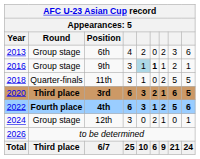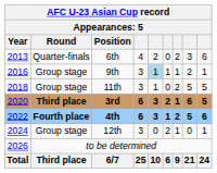 <table class="wikitable" style="text-align: center;font-size:90%;">
 <tr>
 <th colspan=9><a href='#'>AFC U-23 Asian Cup</a> record</th>
 </tr>
 <tr>
 <th colspan=9>Appearances: 5</th>
 </tr>
 <tr>
 <th>Year</th>
 <th>Round</th>
 <th>Position</th>
 <th></th>
 <th></th>
 <th></th>
 <th></th>
 <th></th>
 <th></th>
 </tr>
 <tr>
 <td> <a href='#'>2013</a></td>
-<td>Group stage</td>
+<td>Quarter-finals</td>
 <td>6th</td>
 <td>4</td>
 <td>2</td>
 <td>0</td>
 <td>2</td>
 <td>3</td>
 <td>6</td>
 </tr>
 <tr>
 <td> <a href='#'>2016</a></td>
 <td>Group stage</td>
 <td>9th</td>
 <td>3</td>
 <td style="background: lightblue;">1</td>
-<td><strong>1</strong></td>
+<td>1</td>
 <td>1</td>
 <td>2</td>
 <td>1</td>
 </tr>
 <tr>
 <td> <a href='#'>2018</a></td>
-<td>Quarter-finals</td>
+<td>Group stage</td>
 <td>11th</td>
 <td>3</td>
 <td>1</td>
 <td>0</td>
 <td>2</td>
 <td>5</td>
 <td>5</td>
 </tr>
 <tr bgcolor=#cc9966>
 <td> <a href='#'>2020</a></td>
 <td><strong>Third place</strong></td>
 <td><strong>3rd</strong></td>
 <td><strong>6</strong></td>
 <td><strong>3</strong></td>
 <td><strong>2</strong></td>
 <td><strong>1</strong></td>
 <td><strong>6</strong></td>
 <td><strong>5</strong></td>
 </tr>
 <tr bgcolor=#9acdff>
 <td> <a href='#'>2022</a></td>
 <td><strong>Fourth place</strong></td>
 <td><strong>4th</strong></td>
 <td><strong>6</strong></td>
 <td><strong>3</strong></td>
 <td><strong>1</strong></td>
 <td><strong>2</strong></td>
 <td><strong>5</strong></td>
 <td><strong>6</strong></td>
 </tr>
 <tr>
 <td> <a href='#'>2024</a></td>
 <td>Group stage</td>
 <td>12th</td>
 <td>3</td>
 <td>0</td>
 <td>2</td>
 <td>1</td>
 <td>0</td>
 <td>1</td>
 </tr>
 <tr>
 <td> <a href='#'>2026</a></td>
 <td rowspan=1 colspan=8><em>to be determined</em></td>
 </tr>
 <tr>
 <th>Total</th>
 <th>Third place</th>
 <th>6/7</th>
 <th>25</th>
 <th>10</th>
 <th>6</th>
 <th>9</th>
 <th>21</th>
 <th>24</th>
 </tr>
 </table>
